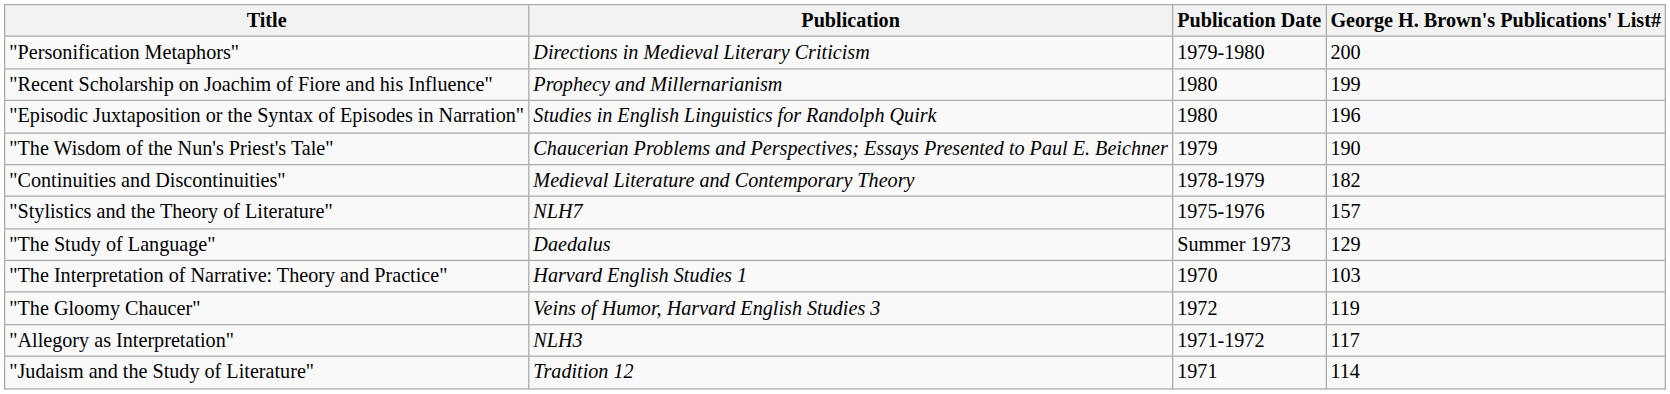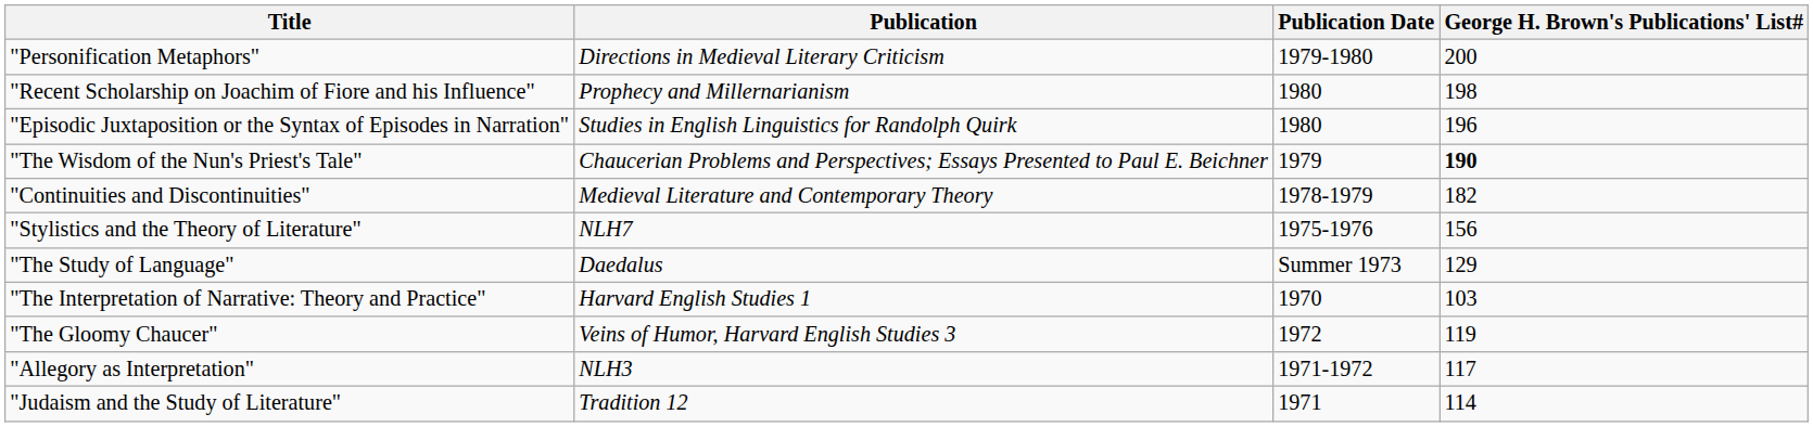 <table class="wikitable sortable">
 <tr>
 <th>Title</th>
 <th>Publication</th>
 <th>Publication Date</th>
 <th>George H. Brown's Publications' List#</th>
 </tr>
 <tr>
 <td>"Personification Metaphors"</td>
 <td><em>Directions in Medieval Literary Criticism</em></td>
 <td>1979-1980</td>
 <td>200</td>
 </tr>
 <tr>
 <td>"Recent Scholarship on Joachim of Fiore and his Influence"</td>
 <td><em>Prophecy and Millernarianism</em></td>
 <td>1980</td>
-<td>199</td>
+<td>198</td>
 </tr>
 <tr>
 <td>"Episodic Juxtaposition or the Syntax of Episodes in Narration"</td>
 <td><em>Studies in English Linguistics for Randolph Quirk</em></td>
 <td>1980</td>
 <td>196</td>
 </tr>
 <tr>
 <td>"The Wisdom of the Nun's Priest's Tale"</td>
 <td><em>Chaucerian Problems and Perspectives; Essays Presented to Paul E. Beichner</em></td>
 <td>1979</td>
-<td>190</td>
+<td><strong>190</strong></td>
 </tr>
 <tr>
 <td>"Continuities and Discontinuities"</td>
 <td><em>Medieval Literature and Contemporary Theory</em></td>
 <td>1978-1979</td>
 <td>182</td>
 </tr>
 <tr>
 <td>"Stylistics and the Theory of Literature"</td>
 <td><em>NLH7</em></td>
 <td>1975-1976</td>
-<td>157</td>
+<td>156</td>
 </tr>
 <tr>
 <td>"The Study of Language"</td>
 <td><em>Daedalus</em></td>
 <td>Summer 1973</td>
 <td>129</td>
 </tr>
 <tr>
 <td>"The Interpretation of Narrative: Theory and Practice"</td>
 <td><em>Harvard English Studies 1</em></td>
 <td>1970</td>
 <td>103</td>
 </tr>
 <tr>
 <td>"The Gloomy Chaucer"</td>
 <td><em>Veins of Humor,</em> <em>Harvard English Studies 3</em></td>
 <td>1972</td>
 <td>119</td>
 </tr>
 <tr>
 <td>"Allegory as Interpretation"</td>
 <td><em>NLH3</em></td>
 <td>1971-1972</td>
 <td>117</td>
 </tr>
 <tr>
 <td>"Judaism and the Study of Literature"</td>
 <td><em>Tradition 12</em></td>
 <td>1971</td>
 <td>114</td>
 </tr>
 </table>
